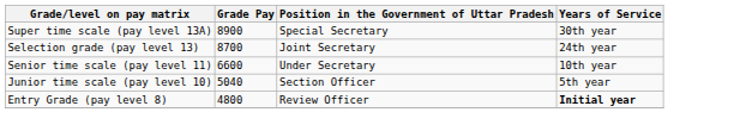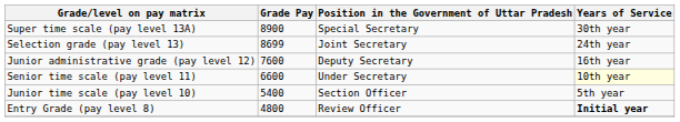 <table class="wikitable sortable">
 <tr>
 <th>Grade/level on pay matrix</th>
 <th>Grade Pay</th>
 <th>Position in the Government of Uttar Pradesh</th>
 <th>Years of Service</th>
 </tr>
 <tr>
 <td>Super time scale (pay level 13A)</td>
 <td>8900</td>
 <td>Special Secretary</td>
 <td>30th year</td>
 </tr>
 <tr>
 <td>Selection grade (pay level 13)</td>
-<td>8700</td>
+<td>8699</td>
 <td>Joint Secretary</td>
 <td>24th year</td>
+</tr>
+<tr>
+<td>Junior administrative grade (pay level 12)</td>
+<td>7600</td>
+<td>Deputy Secretary</td>
+<td>16th year</td>
 </tr>
 <tr>
 <td>Senior time scale (pay level 11)</td>
 <td>6600</td>
 <td>Under Secretary</td>
-<td>10th year</td>
+<td style="background: lightyellow;">10th year</td>
 </tr>
 <tr>
 <td>Junior time scale (pay level 10)</td>
-<td>5040</td>
+<td>5400</td>
 <td>Section Officer</td>
 <td>5th year</td>
 </tr>
 <tr>
 <td>Entry Grade (pay level 8)</td>
 <td>4800</td>
 <td>Review Officer</td>
 <td><strong>Initial year</strong></td>
 </tr>
 <tr>
 </tr>
 </table>
